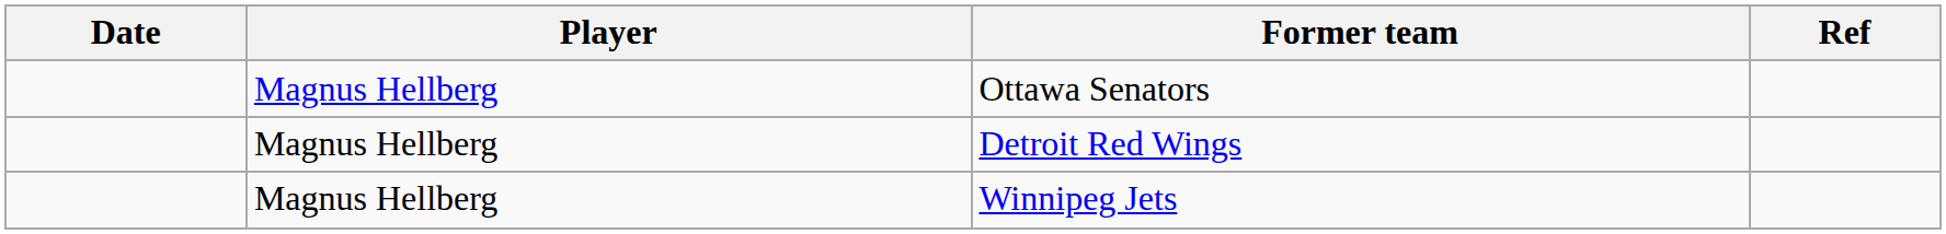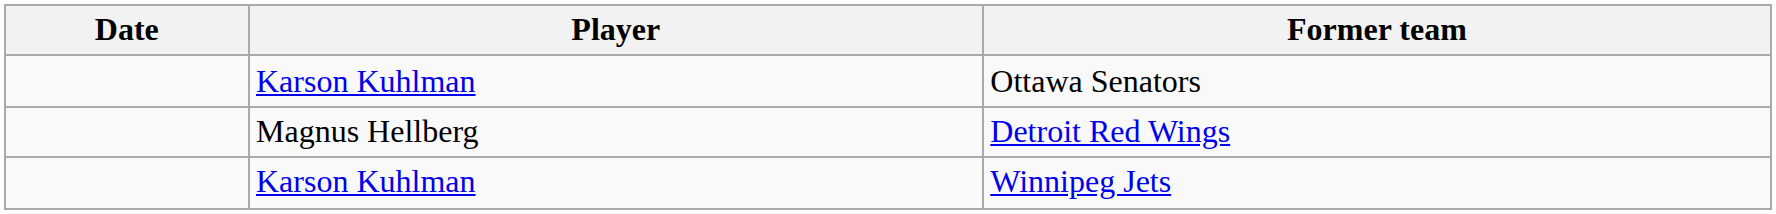 <table class="wikitable" width=100%>
 <tr style="background:#ddd; text-align:center;">
 <th>Date</th>
 <th>Player</th>
 <th>Former team</th>
-<th>Ref</th>
 </tr>
 <tr>
 <td></td>
-<td><a href='#'>Magnus Hellberg</a></td>
+<td><a href='#'>Karson Kuhlman</a></td>
 <td>Ottawa Senators</td>
-<td></td>
 </tr>
 <tr>
 <td></td>
 <td>Magnus Hellberg</td>
 <td><a href='#'>Detroit Red Wings</a></td>
-<td></td>
 </tr>
 <tr>
 <td></td>
-<td>Magnus Hellberg</td>
+<td><a href='#'>Karson Kuhlman</a></td>
 <td><a href='#'>Winnipeg Jets</a></td>
-<td></td>
 </tr>
 </table>
